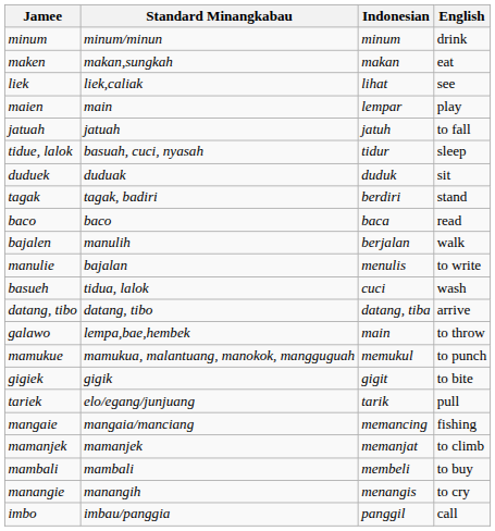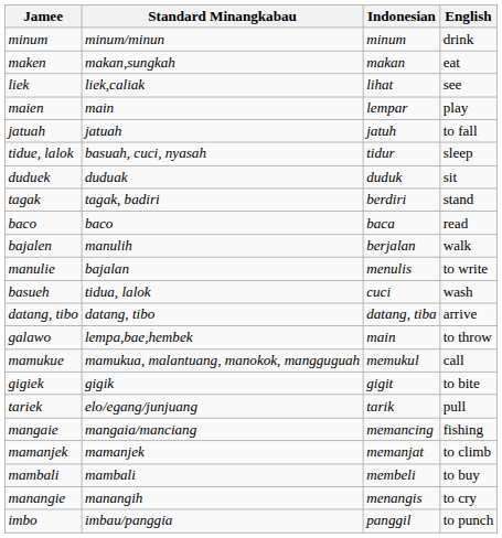 <table class="wikitable">
 <tr>
 <th>Jamee</th>
 <th>Standard Minangkabau</th>
 <th>Indonesian</th>
 <th>English</th>
 </tr>
 <tr>
 <td><em>minum</em></td>
 <td><em>minum/minun</em></td>
 <td><em>minum</em></td>
 <td>drink</td>
 </tr>
 <tr>
 <td><em>maken</em></td>
 <td><em>makan,sungkah</em></td>
 <td><em>makan</em></td>
 <td>eat</td>
 </tr>
 <tr>
 <td><em>liek</em></td>
 <td><em>liek,caliak</em></td>
 <td><em>lihat</em></td>
 <td>see</td>
 </tr>
 <tr>
 <td><em>maien</em></td>
 <td><em>main</em></td>
 <td><em>lempar</em></td>
 <td>play</td>
 </tr>
 <tr>
 <td><em>jatuah</em></td>
 <td><em>jatuah</em></td>
 <td><em>jatuh</em></td>
 <td>to fall</td>
 </tr>
 <tr>
 <td><em>tidue, lalok</em></td>
 <td><em>basuah, cuci, nyasah</em></td>
 <td><em>tidur</em></td>
 <td>sleep</td>
 </tr>
 <tr>
 <td><em>duduek</em></td>
 <td><em>duduak</em></td>
 <td><em>duduk</em></td>
 <td>sit</td>
 </tr>
 <tr>
 <td><em>tagak</em></td>
 <td><em>tagak, badiri</em></td>
 <td><em>berdiri</em></td>
 <td>stand</td>
 </tr>
 <tr>
 <td><em>baco</em></td>
 <td><em>baco</em></td>
 <td><em>baca</em></td>
 <td>read</td>
 </tr>
 <tr>
 <td><em>bajalen</em></td>
 <td><em>manulih</em></td>
 <td><em>berjalan</em></td>
 <td>walk</td>
 </tr>
 <tr>
 <td><em>manulie</em></td>
 <td><em>bajalan</em></td>
 <td><em>menulis</em></td>
 <td>to write</td>
 </tr>
 <tr>
 <td><em>basueh</em></td>
 <td><em>tidua, lalok</em></td>
 <td><em>cuci</em></td>
 <td>wash</td>
 </tr>
 <tr>
 <td><em>datang, tibo</em></td>
 <td><em>datang, tibo</em></td>
 <td><em>datang, tiba</em></td>
 <td>arrive</td>
 </tr>
 <tr>
 <td><em>galawo</em></td>
 <td><em>lempa,bae,hembek</em></td>
 <td><em>main</em></td>
 <td>to throw</td>
 </tr>
 <tr>
 <td><em>mamukue</em></td>
 <td><em>mamukua, malantuang, manokok, mangguguah</em></td>
 <td><em>memukul</em></td>
-<td>to punch</td>
+<td>call</td>
 </tr>
 <tr>
 <td><em>gigiek</em></td>
 <td><em>gigik</em></td>
 <td><em>gigit</em></td>
 <td>to bite</td>
 </tr>
 <tr>
 <td><em>tariek</em></td>
 <td><em>elo/egang/junjuang</em></td>
 <td><em>tarik</em></td>
 <td>pull</td>
 </tr>
 <tr>
 <td><em>mangaie</em></td>
 <td><em>mangaia/manciang</em></td>
 <td><em>memancing</em></td>
 <td>fishing</td>
 </tr>
 <tr>
 <td><em>mamanjek</em></td>
 <td><em>mamanjek</em></td>
 <td><em>memanjat</em></td>
 <td>to climb</td>
 </tr>
 <tr>
 <td><em>mambali</em></td>
 <td><em>mambali</em></td>
 <td><em>membeli</em></td>
 <td>to buy</td>
 </tr>
 <tr>
 <td><em>manangie</em></td>
 <td><em>manangih</em></td>
 <td><em>menangis</em></td>
 <td>to cry</td>
 </tr>
 <tr>
 <td><em>imbo</em></td>
 <td><em>imbau/panggia</em></td>
 <td><em>panggil</em></td>
-<td>call</td>
+<td>to punch</td>
 </tr>
 </table>
